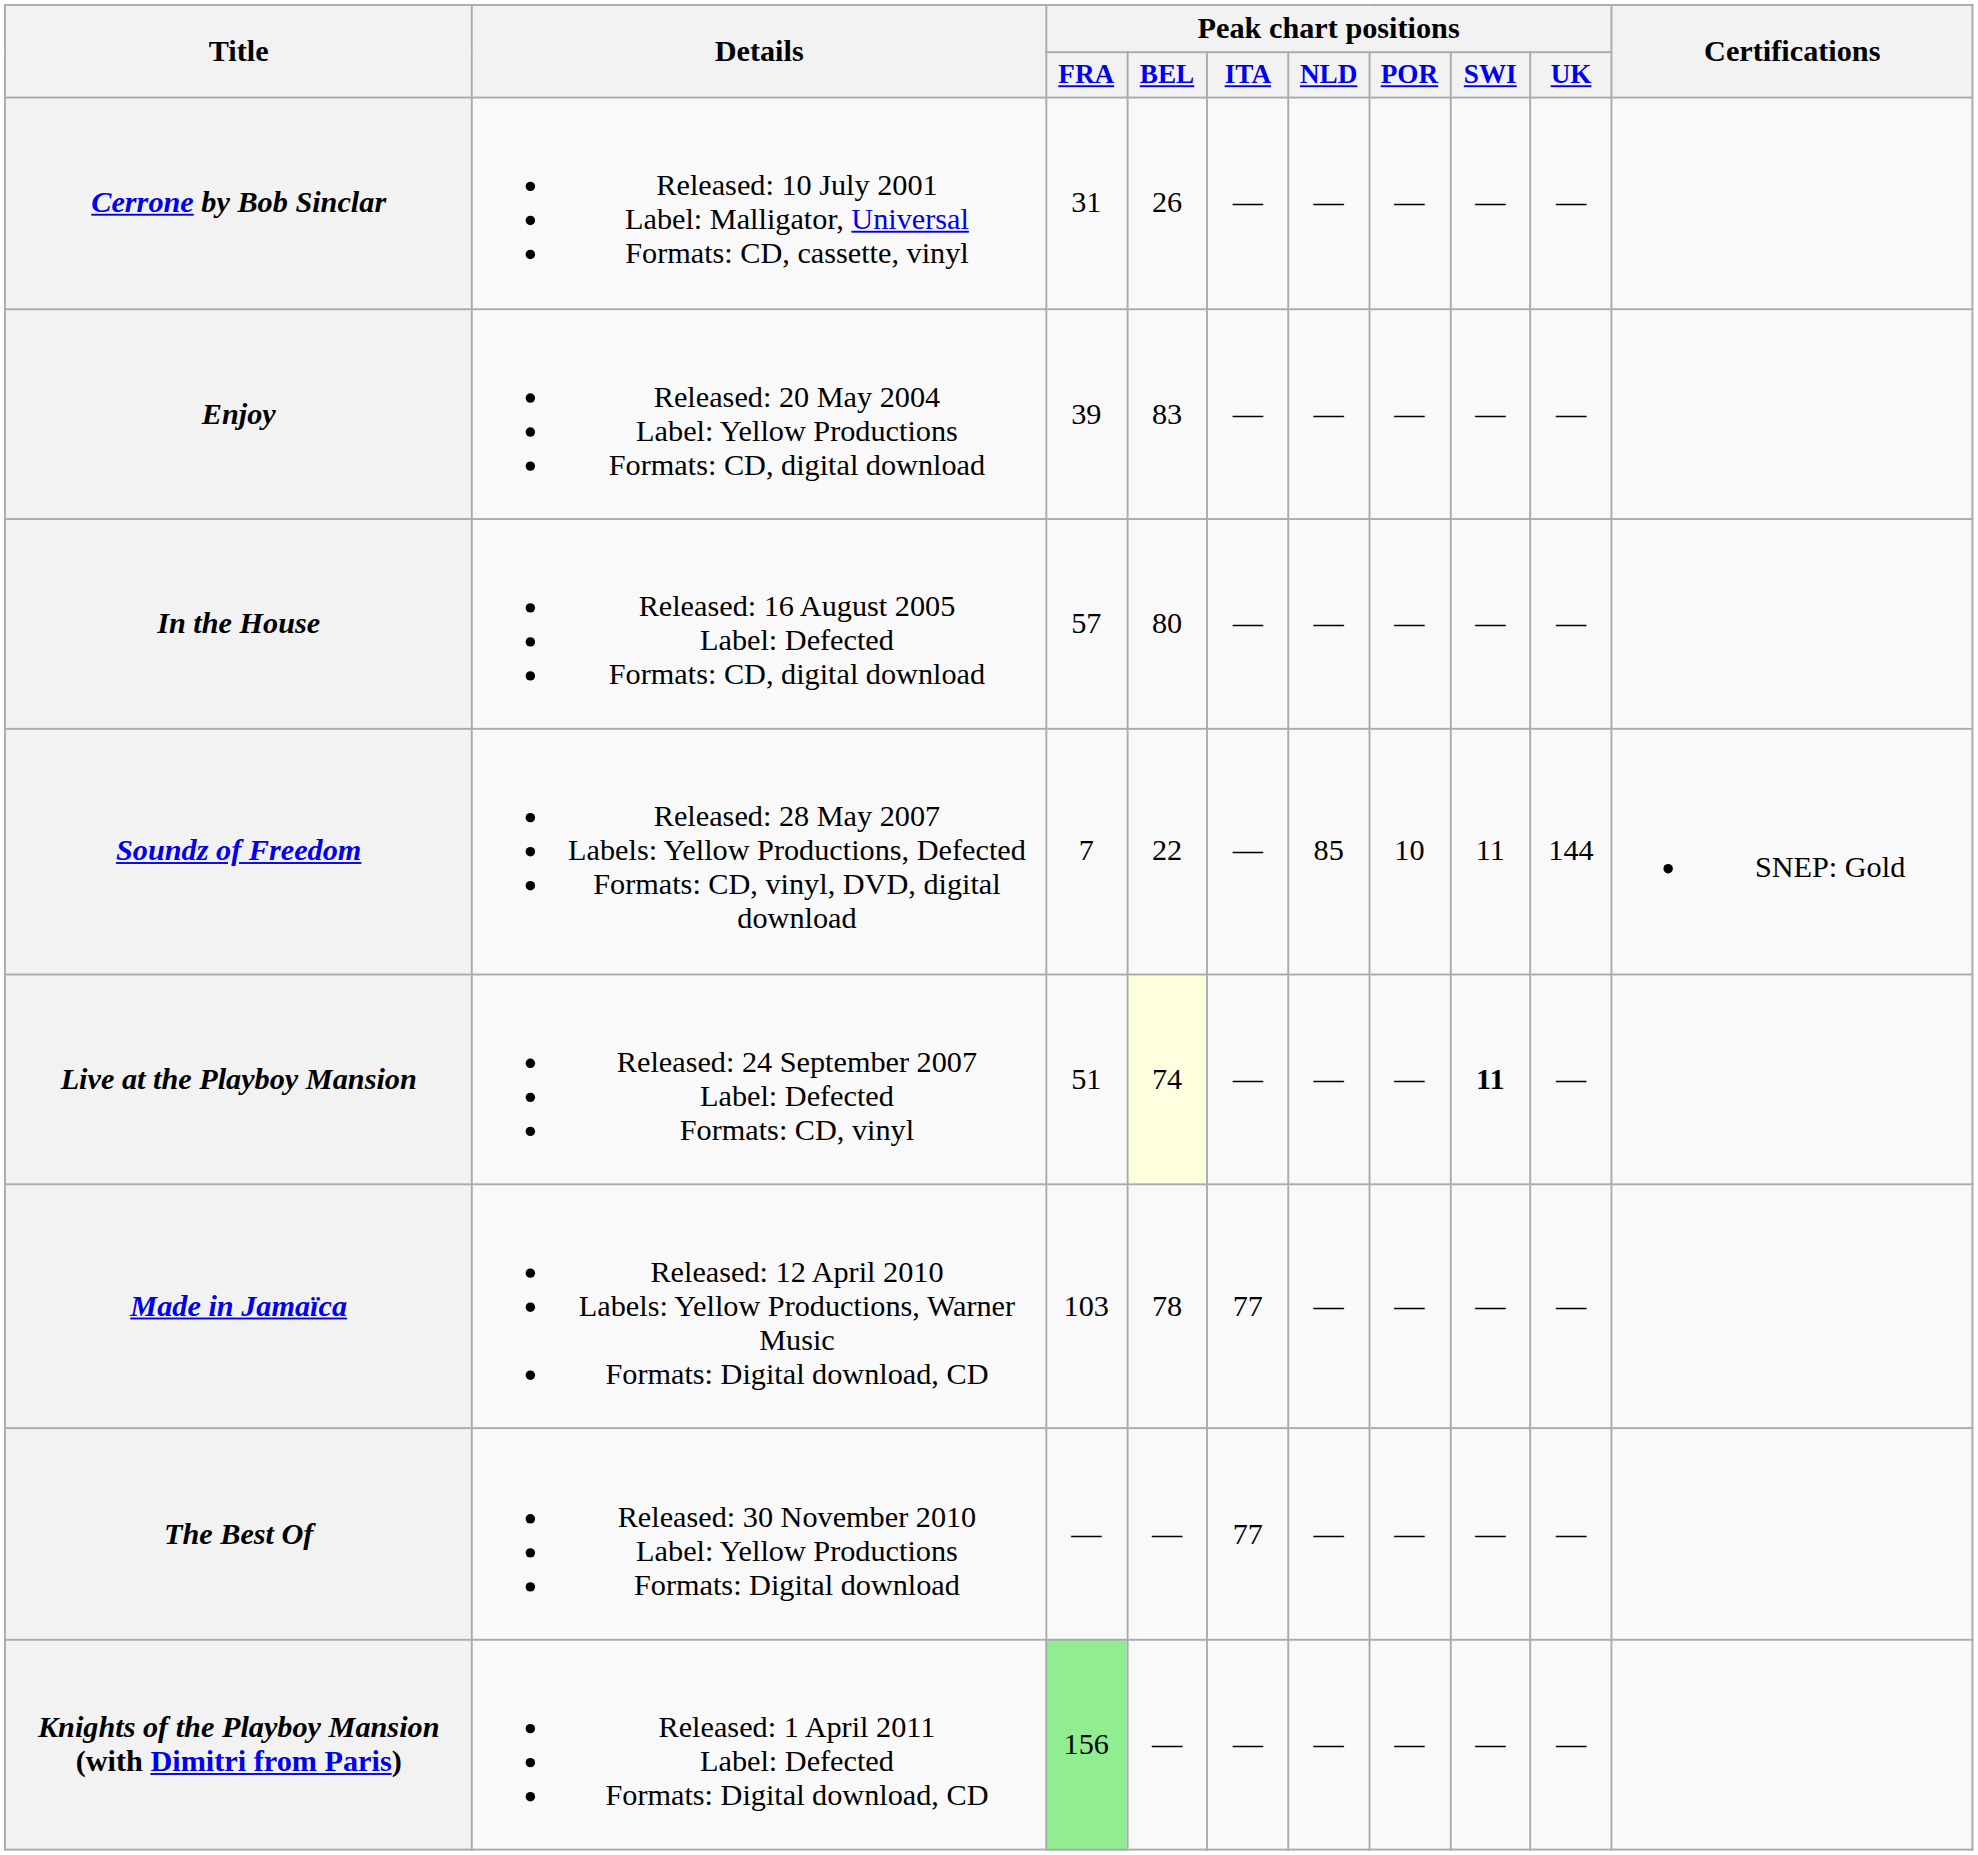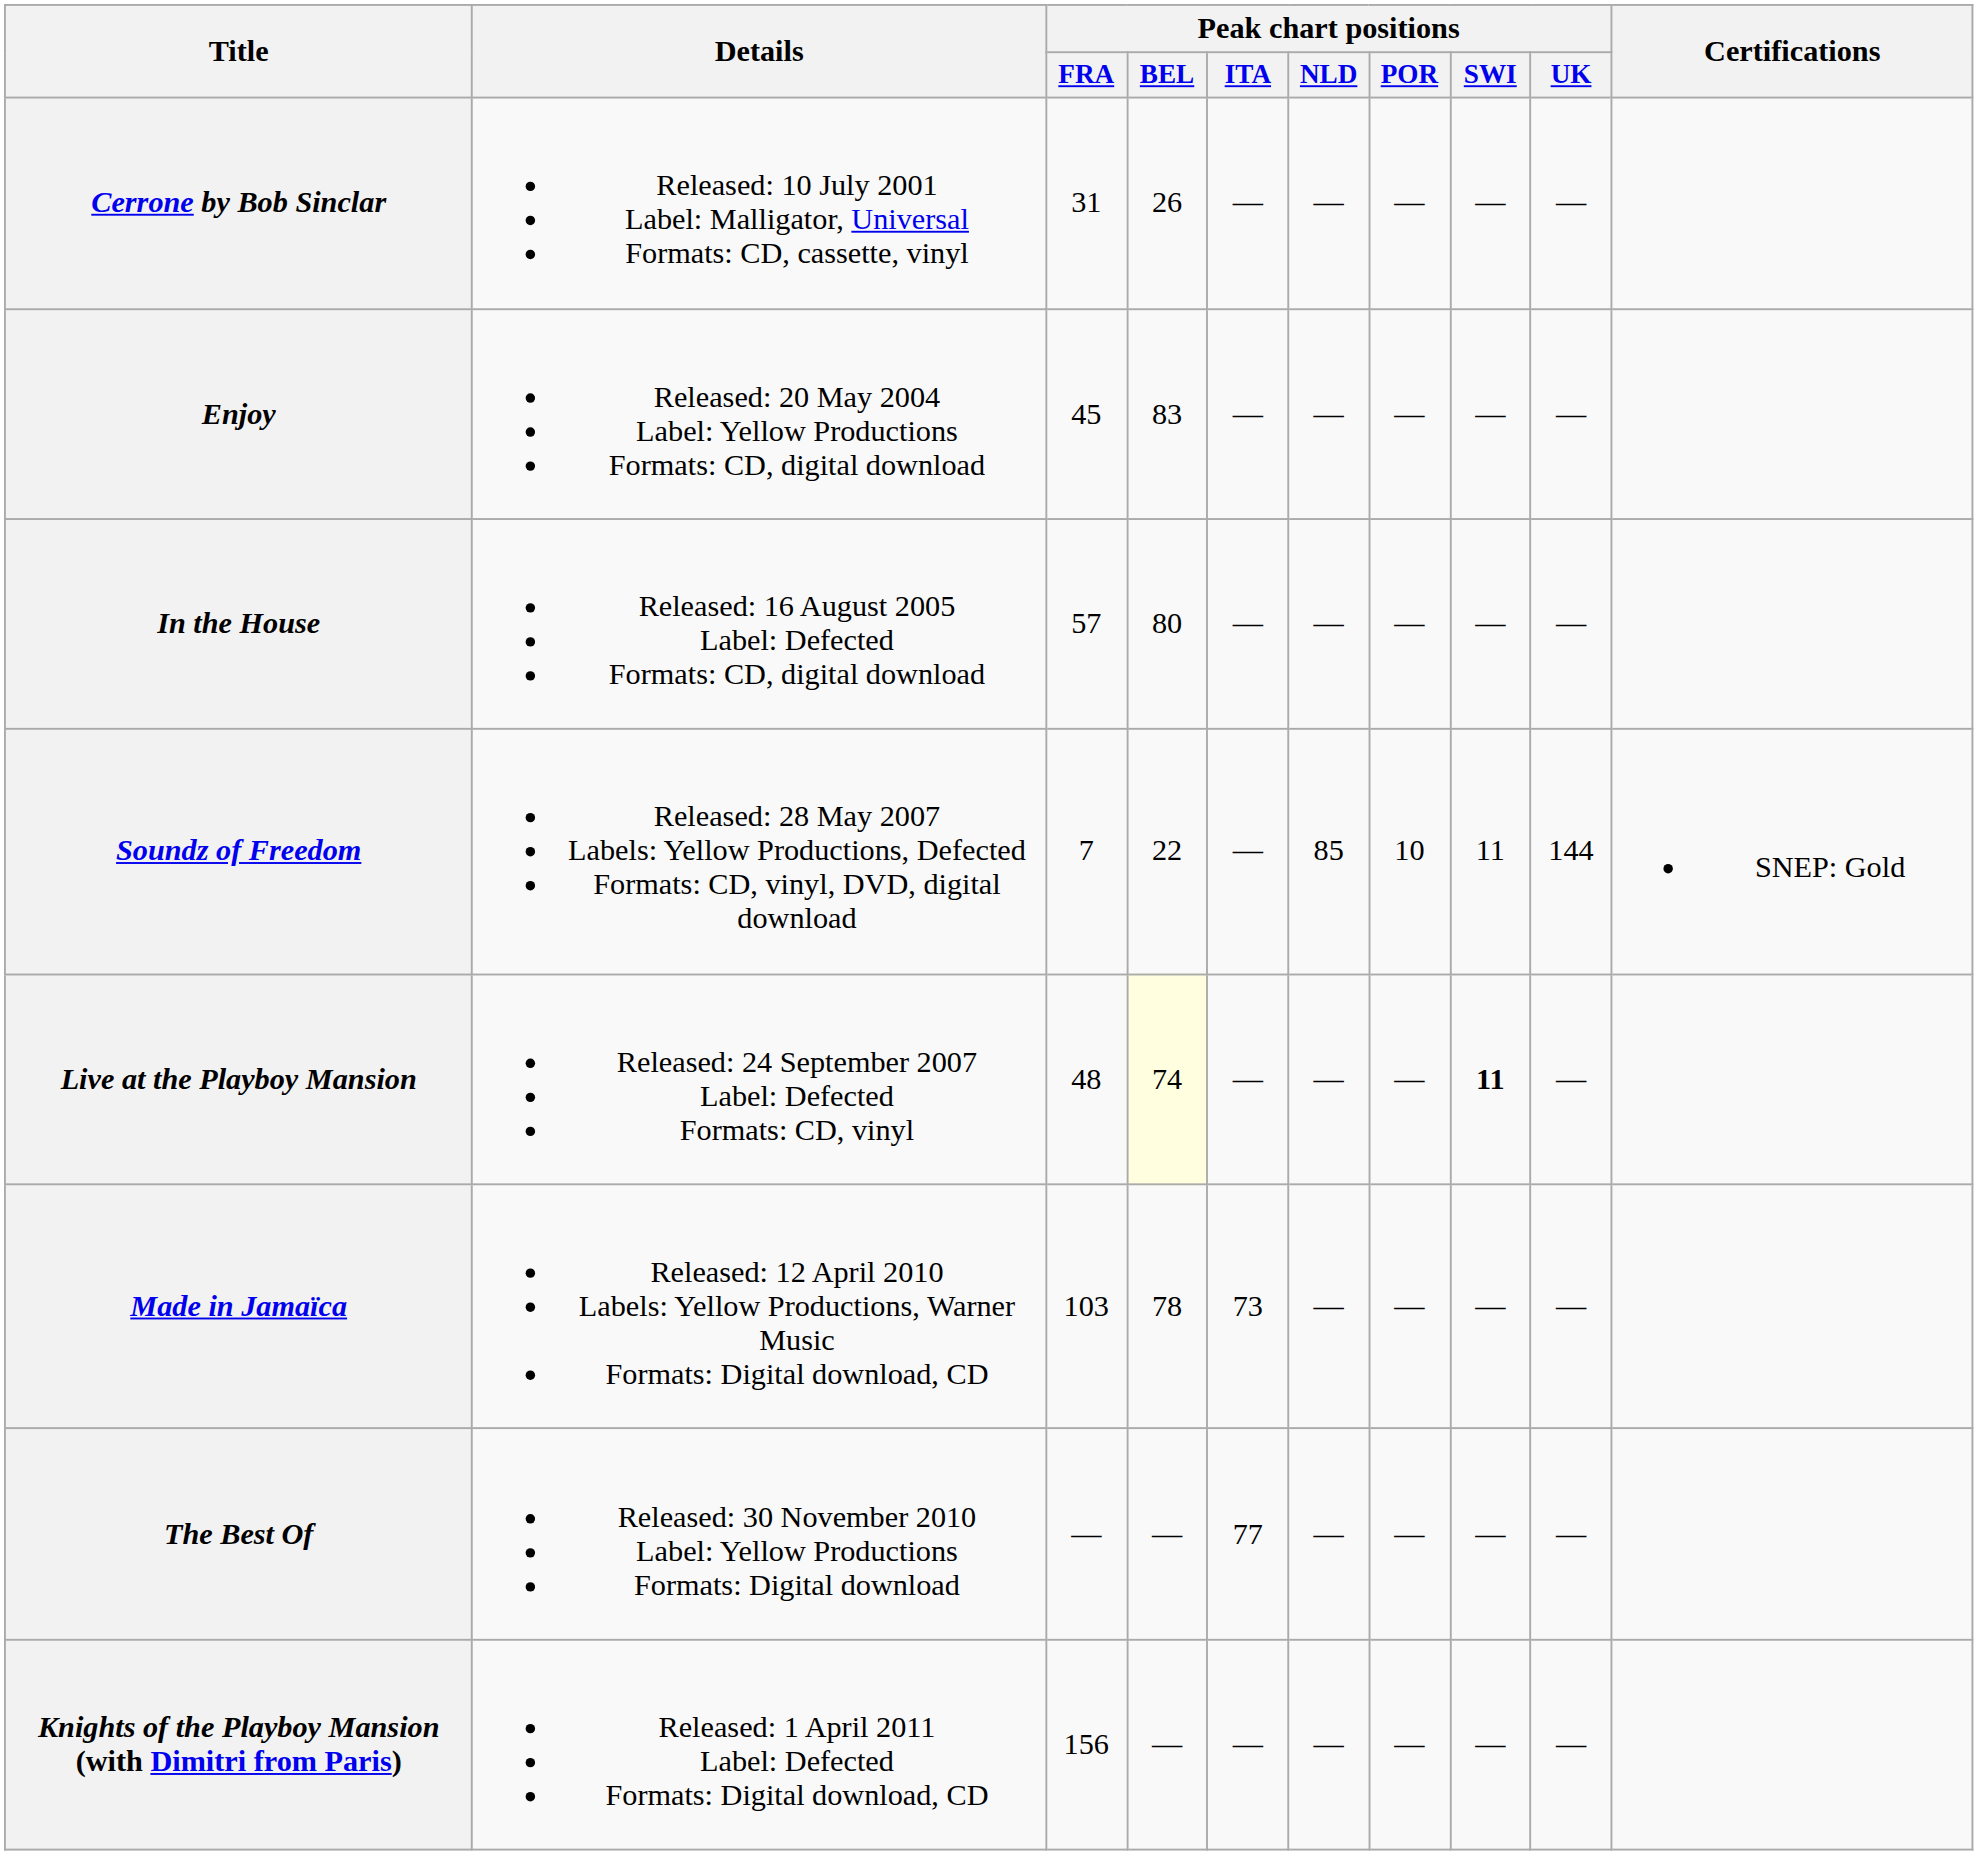 <table class="wikitable plainrowheaders" style="text-align:center;">
 <tr>
 <th scope="col" rowspan="2" style="width:15em;">Title</th>
 <th scope="col" rowspan="2" style="width:18.5em;">Details</th>
 <th scope="col" colspan="7">Peak chart positions</th>
 <th scope="col" rowspan="2" style="width:11.5em;">Certifications</th>
 </tr>
 <tr>
 <th scope="col" style="width:2.5em;font-size:90%;"><a href='#'>FRA</a><br></th>
 <th scope="col" style="width:2.5em;font-size:90%;"><a href='#'>BEL</a><br></th>
 <th scope="col" style="width:2.5em;font-size:90%;"><a href='#'>ITA</a><br></th>
 <th scope="col" style="width:2.5em;font-size:90%;"><a href='#'>NLD</a><br></th>
 <th scope="col" style="width:2.5em;font-size:90%;"><a href='#'>POR</a><br></th>
 <th scope="col" style="width:2.5em;font-size:90%;"><a href='#'>SWI</a><br></th>
 <th scope="col" style="width:2.5em;font-size:90%;"><a href='#'>UK</a><br></th>
 </tr>
 <tr>
 <th scope="row"><em><a href='#'>Cerrone</a> by Bob Sinclar</em></th>
 <td><br><ul><li>Released: 10 July 2001</li><li>Label: Malligator, <a href='#'>Universal</a></li><li>Formats: CD, cassette, vinyl</li></ul></td>
 <td>31</td>
 <td>26</td>
 <td>—</td>
 <td>—</td>
 <td>—</td>
 <td>—</td>
 <td>—</td>
 <td></td>
 </tr>
 <tr>
 <th scope="row"><em>Enjoy</em></th>
 <td><br><ul><li>Released: 20 May 2004</li><li>Label: Yellow Productions</li><li>Formats: CD, digital download</li></ul></td>
-<td>39</td>
+<td>45</td>
 <td>83</td>
 <td>—</td>
 <td>—</td>
 <td>—</td>
 <td>—</td>
 <td>—</td>
 <td></td>
 </tr>
 <tr>
 <th scope="row"><em>In the House</em></th>
 <td><br><ul><li>Released: 16 August 2005</li><li>Label: Defected</li><li>Formats: CD, digital download</li></ul></td>
 <td>57</td>
 <td>80</td>
 <td>—</td>
 <td>—</td>
 <td>—</td>
 <td>—</td>
 <td>—</td>
 <td></td>
 </tr>
 <tr>
 <th scope="row"><em><a href='#'>Soundz of Freedom</a></em></th>
 <td><br><ul><li>Released: 28 May 2007</li><li>Labels: Yellow Productions, Defected</li><li>Formats: CD, vinyl, DVD, digital download</li></ul></td>
 <td>7</td>
 <td>22</td>
 <td>—</td>
 <td>85</td>
 <td>10</td>
 <td>11</td>
 <td>144</td>
 <td><br><ul><li>SNEP: Gold</li></ul></td>
 </tr>
 <tr>
 <th scope="row"><em>Live at the Playboy Mansion</em></th>
 <td><br><ul><li>Released: 24 September 2007</li><li>Label: Defected</li><li>Formats: CD, vinyl</li></ul></td>
-<td>51</td>
+<td>48</td>
 <td style="background: lightyellow;">74</td>
 <td>—</td>
 <td>—</td>
 <td>—</td>
 <td><strong>11</strong></td>
 <td>—</td>
 <td></td>
 </tr>
 <tr>
 <th scope="row"><em><a href='#'>Made in Jamaïca</a></em></th>
 <td><br><ul><li>Released: 12 April 2010</li><li>Labels: Yellow Productions, Warner Music</li><li>Formats: Digital download, CD</li></ul></td>
 <td>103</td>
 <td>78</td>
-<td>77</td>
+<td>73</td>
 <td>—</td>
 <td>—</td>
 <td>—</td>
 <td>—</td>
 <td></td>
 </tr>
 <tr>
 <th scope="row"><em>The Best Of</em></th>
 <td><br><ul><li>Released: 30 November 2010</li><li>Label: Yellow Productions</li><li>Formats: Digital download</li></ul></td>
 <td>—</td>
 <td>—</td>
 <td>77</td>
 <td>—</td>
 <td>—</td>
 <td>—</td>
 <td>—</td>
 <td></td>
 </tr>
 <tr>
 <th scope="row"><em>Knights of the Playboy Mansion</em> <br><span>(with <a href='#'>Dimitri from Paris</a>)</span></th>
 <td><br><ul><li>Released: 1 April 2011</li><li>Label: Defected</li><li>Formats: Digital download, CD</li></ul></td>
-<td style="background: lightgreen;">156</td>
+<td>156</td>
 <td>—</td>
 <td>—</td>
 <td>—</td>
 <td>—</td>
 <td>—</td>
 <td>—</td>
 <td></td>
 </tr>
 </table>
